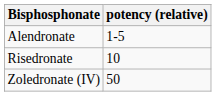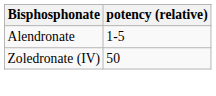 <table class="wikitable">
 <tr>
 <th>Bisphosphonate</th>
 <th>potency (relative)</th>
 </tr>
 <tr>
 <td>Alendronate</td>
 <td>1-5</td>
 </tr>
 <tr>
-<td>Risedronate</td>
-<td>10</td>
-</tr>
-<tr>
 <td>Zoledronate (IV)</td>
 <td>50</td>
 </tr>
 </table>
